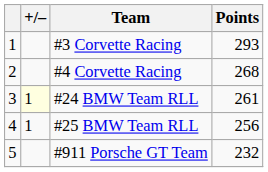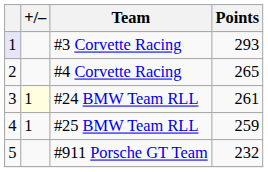 <table class="wikitable" style="font-size: 95%;">
 <tr>
 <th scope="col"></th>
 <th scope="col">+/–</th>
 <th scope="col">Team</th>
 <th scope="col">Points</th>
 </tr>
 <tr>
-<td align=center>1</td>
+<td align=center style="background: lavender;">1</td>
 <td align="left"></td>
 <td> #3 <a href='#'>Corvette Racing</a></td>
 <td align=right>293</td>
 </tr>
 <tr>
 <td align=center>2</td>
 <td align="left"></td>
 <td> #4 <a href='#'>Corvette Racing</a></td>
-<td align=right>268</td>
+<td align=right>265</td>
 </tr>
 <tr>
 <td align=center>3</td>
 <td align="left" style="background: lightyellow;"> 1</td>
 <td> #24 <a href='#'>BMW Team RLL</a></td>
 <td align=right>261</td>
 </tr>
 <tr>
 <td align=center>4</td>
 <td align="left"> 1</td>
 <td> #25 <a href='#'>BMW Team RLL</a></td>
-<td align=right>256</td>
+<td align=right>259</td>
 </tr>
 <tr>
 <td align=center>5</td>
 <td align="left"></td>
 <td> #911 <a href='#'>Porsche GT Team</a></td>
 <td align=right>232</td>
 </tr>
 <tr>
 </tr>
 </table>
